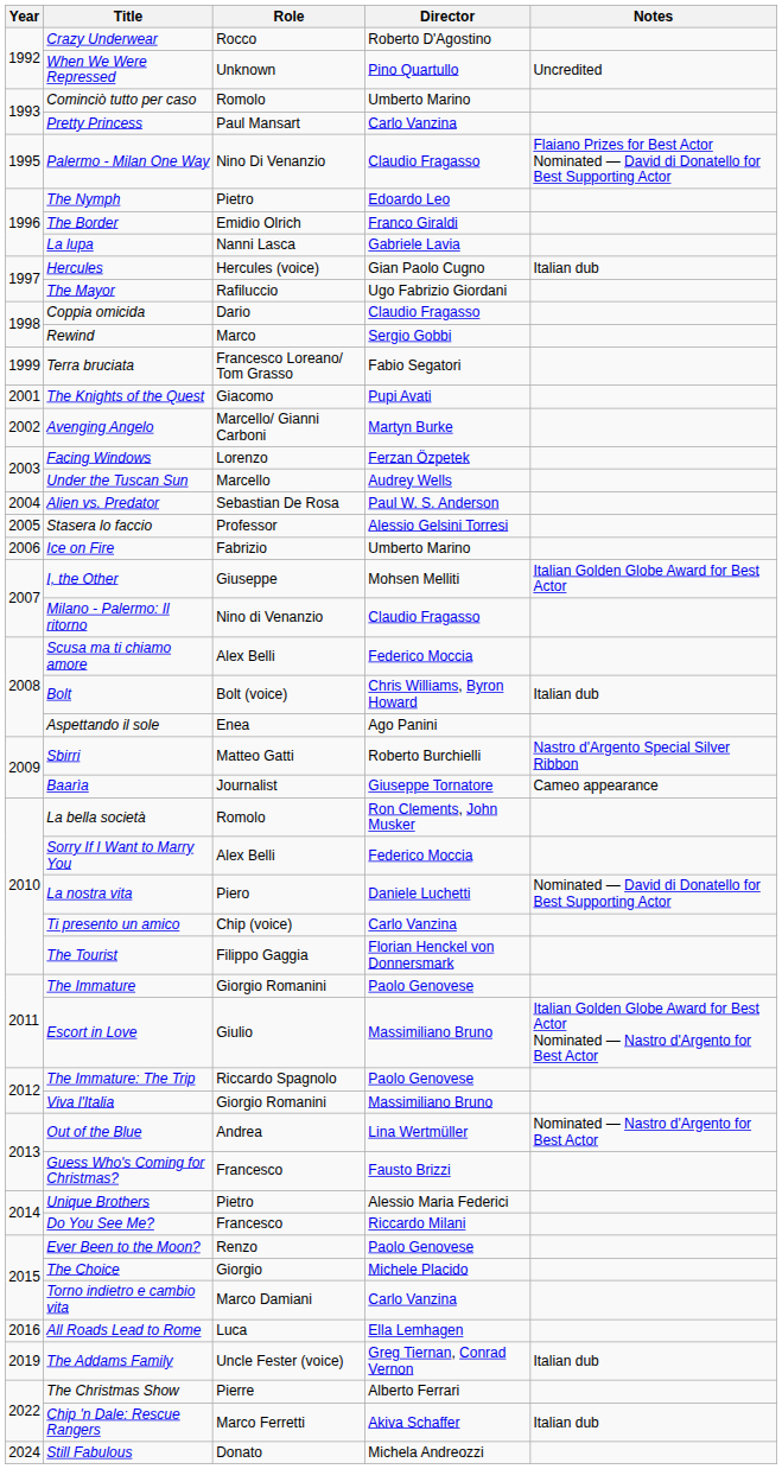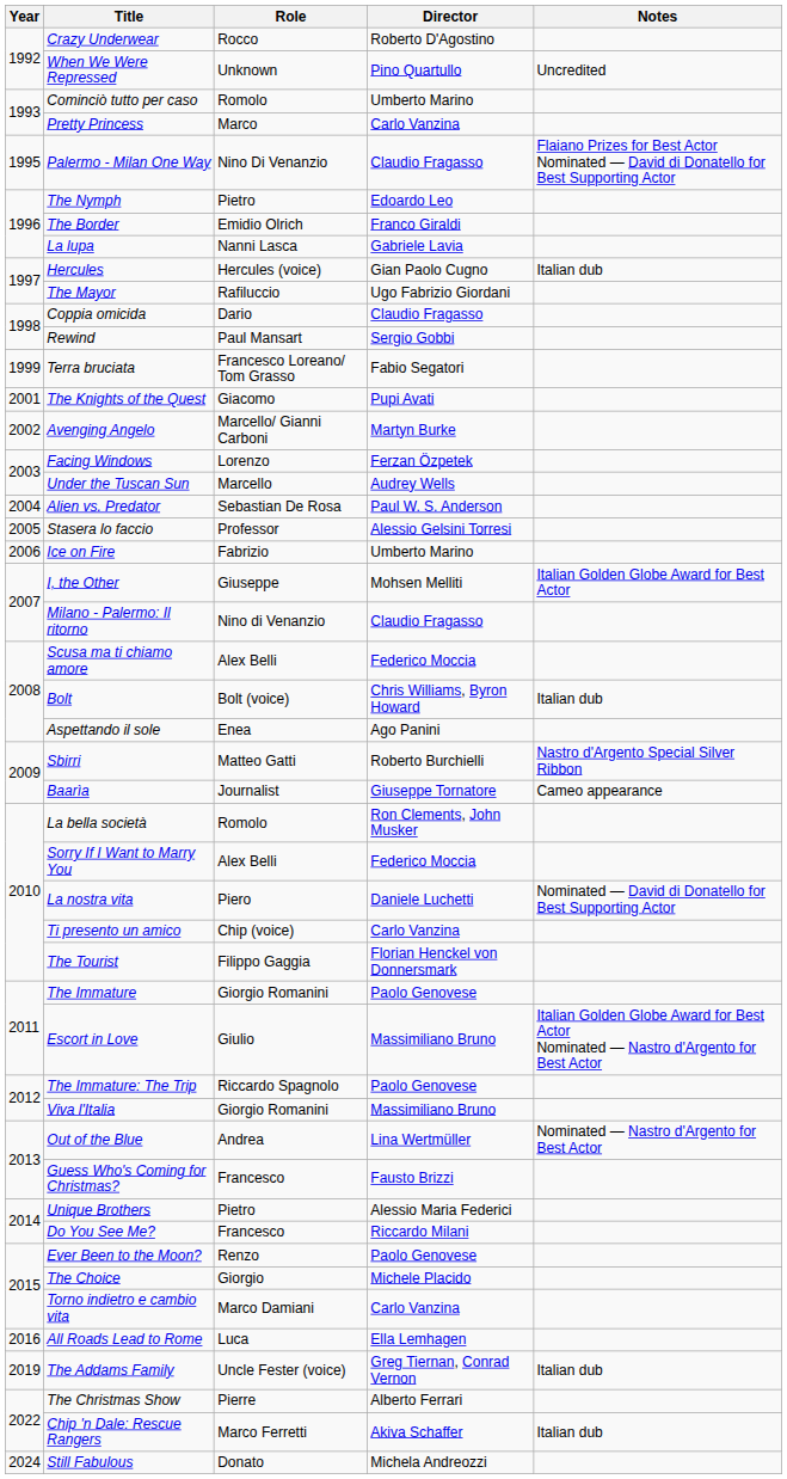 <table class="wikitable">
 <tr>
 <th>Year</th>
 <th>Title</th>
 <th>Role</th>
 <th>Director</th>
 <th>Notes</th>
 </tr>
 <tr>
 <td rowspan="2">1992</td>
 <td><em><a href='#'>Crazy Underwear</a></em></td>
 <td>Rocco</td>
 <td>Roberto D'Agostino</td>
 <td></td>
 </tr>
 <tr>
 <td><em><a href='#'>When We Were Repressed</a></em></td>
 <td>Unknown</td>
 <td><a href='#'>Pino Quartullo</a></td>
 <td>Uncredited</td>
 </tr>
 <tr>
 <td rowspan="2">1993</td>
 <td><em>Cominciò tutto per caso</em></td>
 <td>Romolo</td>
 <td>Umberto Marino</td>
 <td></td>
 </tr>
 <tr>
 <td><em><a href='#'>Pretty Princess</a></em></td>
-<td>Paul Mansart</td>
+<td>Marco</td>
 <td><a href='#'>Carlo Vanzina</a></td>
 <td></td>
 </tr>
 <tr>
 <td>1995</td>
 <td><em><a href='#'>Palermo - Milan One Way</a></em></td>
 <td>Nino Di Venanzio</td>
 <td><a href='#'>Claudio Fragasso</a></td>
 <td><a href='#'>Flaiano Prizes for Best Actor</a><br>Nominated — <a href='#'>David di Donatello for Best Supporting Actor</a></td>
 </tr>
 <tr>
 <td rowspan="3">1996</td>
 <td><em><a href='#'>The Nymph</a></em></td>
 <td>Pietro</td>
 <td><a href='#'>Edoardo Leo</a></td>
 <td></td>
 </tr>
 <tr>
 <td><em><a href='#'>The Border</a></em></td>
 <td>Emidio Olrich</td>
 <td><a href='#'>Franco Giraldi</a></td>
 <td></td>
 </tr>
 <tr>
 <td><em><a href='#'>La lupa</a></em></td>
 <td>Nanni Lasca</td>
 <td><a href='#'>Gabriele Lavia</a></td>
 <td></td>
 </tr>
 <tr>
 <td rowspan="2">1997</td>
 <td><em><a href='#'>Hercules</a></em></td>
 <td>Hercules (voice)</td>
 <td>Gian Paolo Cugno</td>
 <td>Italian dub</td>
 </tr>
 <tr>
 <td><em><a href='#'>The Mayor</a></em></td>
 <td>Rafiluccio</td>
 <td>Ugo Fabrizio Giordani</td>
 <td></td>
 </tr>
 <tr>
 <td rowspan="2">1998</td>
 <td><em>Coppia omicida</em></td>
 <td>Dario</td>
 <td><a href='#'>Claudio Fragasso</a></td>
 <td></td>
 </tr>
 <tr>
 <td><em>Rewind</em></td>
-<td>Marco</td>
+<td>Paul Mansart</td>
 <td><a href='#'>Sergio Gobbi</a></td>
 <td></td>
 </tr>
 <tr>
 <td>1999</td>
 <td><em>Terra bruciata</em></td>
 <td>Francesco Loreano/ Tom Grasso</td>
 <td>Fabio Segatori</td>
 <td></td>
 </tr>
 <tr>
 <td>2001</td>
 <td><em><a href='#'>The Knights of the Quest</a></em></td>
 <td>Giacomo</td>
 <td><a href='#'>Pupi Avati</a></td>
 <td></td>
 </tr>
 <tr>
 <td>2002</td>
 <td><em><a href='#'>Avenging Angelo</a></em></td>
 <td>Marcello/ Gianni Carboni</td>
 <td><a href='#'>Martyn Burke</a></td>
 <td></td>
 </tr>
 <tr>
 <td rowspan="2">2003</td>
 <td><em><a href='#'>Facing Windows</a></em></td>
 <td>Lorenzo</td>
 <td><a href='#'>Ferzan Özpetek</a></td>
 <td></td>
 </tr>
 <tr>
 <td><em><a href='#'>Under the Tuscan Sun</a></em></td>
 <td>Marcello</td>
 <td><a href='#'>Audrey Wells</a></td>
 <td></td>
 </tr>
 <tr>
 <td>2004</td>
 <td><em><a href='#'>Alien vs. Predator</a></em></td>
 <td>Sebastian De Rosa</td>
 <td><a href='#'>Paul W. S. Anderson</a></td>
 <td></td>
 </tr>
 <tr>
 <td>2005</td>
 <td><em>Stasera lo faccio</em></td>
 <td>Professor</td>
 <td><a href='#'>Alessio Gelsini Torresi</a></td>
 <td></td>
 </tr>
 <tr>
 <td>2006</td>
 <td><em><a href='#'>Ice on Fire</a></em></td>
 <td>Fabrizio</td>
 <td>Umberto Marino</td>
 <td></td>
 </tr>
 <tr>
 <td rowspan="2">2007</td>
 <td><em><a href='#'>I, the Other</a></em></td>
 <td>Giuseppe</td>
 <td>Mohsen Melliti</td>
 <td><a href='#'>Italian Golden Globe Award for Best Actor</a></td>
 </tr>
 <tr>
 <td><em><a href='#'>Milano - Palermo: Il ritorno</a></em></td>
 <td>Nino di Venanzio</td>
 <td><a href='#'>Claudio Fragasso</a></td>
 <td></td>
 </tr>
 <tr>
 <td rowspan="3">2008</td>
 <td><em><a href='#'>Scusa ma ti chiamo amore</a></em></td>
 <td>Alex Belli</td>
 <td><a href='#'>Federico Moccia</a></td>
 <td></td>
 </tr>
 <tr>
 <td><em><a href='#'>Bolt</a></em></td>
 <td>Bolt (voice)</td>
 <td><a href='#'>Chris Williams</a>, <a href='#'>Byron Howard</a></td>
 <td>Italian dub</td>
 </tr>
 <tr>
 <td><em>Aspettando il sole</em></td>
 <td>Enea</td>
 <td>Ago Panini</td>
 <td></td>
 </tr>
 <tr>
 <td rowspan="2">2009</td>
 <td><em><a href='#'>Sbirri</a></em></td>
 <td>Matteo Gatti</td>
 <td>Roberto Burchielli</td>
 <td><a href='#'>Nastro d'Argento Special Silver Ribbon</a></td>
 </tr>
 <tr>
 <td><em><a href='#'>Baarìa</a></em></td>
 <td>Journalist</td>
 <td><a href='#'>Giuseppe Tornatore</a></td>
 <td>Cameo appearance</td>
 </tr>
 <tr>
 <td rowspan="5">2010</td>
 <td><em>La bella società</em></td>
 <td>Romolo</td>
 <td><a href='#'>Ron Clements</a>, <a href='#'>John Musker</a></td>
 <td></td>
 </tr>
 <tr>
 <td><em><a href='#'>Sorry If I Want to Marry You</a></em></td>
 <td>Alex Belli</td>
 <td><a href='#'>Federico Moccia</a></td>
 <td></td>
 </tr>
 <tr>
 <td><em><a href='#'>La nostra vita</a></em></td>
 <td>Piero</td>
 <td><a href='#'>Daniele Luchetti</a></td>
 <td>Nominated — <a href='#'>David di Donatello for Best Supporting Actor</a></td>
 </tr>
 <tr>
 <td><em><a href='#'>Ti presento un amico</a></em></td>
 <td>Chip (voice)</td>
 <td><a href='#'>Carlo Vanzina</a></td>
 <td></td>
 </tr>
 <tr>
 <td><em><a href='#'>The Tourist</a></em></td>
 <td>Filippo Gaggia</td>
 <td><a href='#'>Florian Henckel von Donnersmark</a></td>
 <td></td>
 </tr>
 <tr>
 <td rowspan="2">2011</td>
 <td><em><a href='#'>The Immature</a></em></td>
 <td>Giorgio Romanini</td>
 <td><a href='#'>Paolo Genovese</a></td>
 <td></td>
 </tr>
 <tr>
 <td><em><a href='#'>Escort in Love</a></em></td>
 <td>Giulio</td>
 <td><a href='#'>Massimiliano Bruno</a></td>
 <td><a href='#'>Italian Golden Globe Award for Best Actor</a><br>Nominated — <a href='#'>Nastro d'Argento for Best Actor</a></td>
 </tr>
 <tr>
 <td rowspan="2">2012</td>
 <td><em><a href='#'>The Immature: The Trip</a></em></td>
 <td>Riccardo Spagnolo</td>
 <td><a href='#'>Paolo Genovese</a></td>
 <td></td>
 </tr>
 <tr>
 <td><em><a href='#'>Viva l'Italia</a></em></td>
 <td>Giorgio Romanini</td>
 <td><a href='#'>Massimiliano Bruno</a></td>
 <td></td>
 </tr>
 <tr>
 <td rowspan="2">2013</td>
 <td><em><a href='#'>Out of the Blue</a></em></td>
 <td>Andrea</td>
 <td><a href='#'>Lina Wertmüller</a></td>
 <td>Nominated — <a href='#'>Nastro d'Argento for Best Actor</a></td>
 </tr>
 <tr>
 <td><em><a href='#'>Guess Who's Coming for Christmas?</a></em></td>
 <td>Francesco</td>
 <td><a href='#'>Fausto Brizzi</a></td>
 <td></td>
 </tr>
 <tr>
 <td rowspan="2">2014</td>
 <td><em><a href='#'>Unique Brothers</a></em></td>
 <td>Pietro</td>
 <td>Alessio Maria Federici</td>
 <td></td>
 </tr>
 <tr>
 <td><em><a href='#'>Do You See Me?</a></em></td>
 <td>Francesco</td>
 <td><a href='#'>Riccardo Milani</a></td>
 <td></td>
 </tr>
 <tr>
 <td rowspan="3">2015</td>
 <td><em><a href='#'>Ever Been to the Moon?</a></em></td>
 <td>Renzo</td>
 <td><a href='#'>Paolo Genovese</a></td>
 <td></td>
 </tr>
 <tr>
 <td><em><a href='#'>The Choice</a></em></td>
 <td>Giorgio</td>
 <td><a href='#'>Michele Placido</a></td>
 <td></td>
 </tr>
 <tr>
 <td><em><a href='#'>Torno indietro e cambio vita</a></em></td>
 <td>Marco Damiani</td>
 <td><a href='#'>Carlo Vanzina</a></td>
 <td></td>
 </tr>
 <tr>
 <td>2016</td>
 <td><em><a href='#'>All Roads Lead to Rome</a></em></td>
 <td>Luca</td>
 <td><a href='#'>Ella Lemhagen</a></td>
 <td></td>
 </tr>
 <tr>
 <td>2019</td>
 <td><em><a href='#'>The Addams Family</a></em></td>
 <td>Uncle Fester (voice)</td>
 <td><a href='#'>Greg Tiernan</a>, <a href='#'>Conrad Vernon</a></td>
 <td>Italian dub</td>
 </tr>
 <tr>
 <td rowspan="2">2022</td>
 <td><em>The Christmas Show</em></td>
 <td>Pierre</td>
 <td>Alberto Ferrari</td>
 <td></td>
 </tr>
 <tr>
 <td><em><a href='#'>Chip 'n Dale: Rescue Rangers</a></em></td>
 <td>Marco Ferretti</td>
 <td><a href='#'>Akiva Schaffer</a></td>
 <td>Italian dub</td>
 </tr>
 <tr>
 <td>2024</td>
 <td><em><a href='#'>Still Fabulous</a></em></td>
 <td>Donato</td>
 <td>Michela Andreozzi</td>
 <td></td>
 </tr>
 </table>
